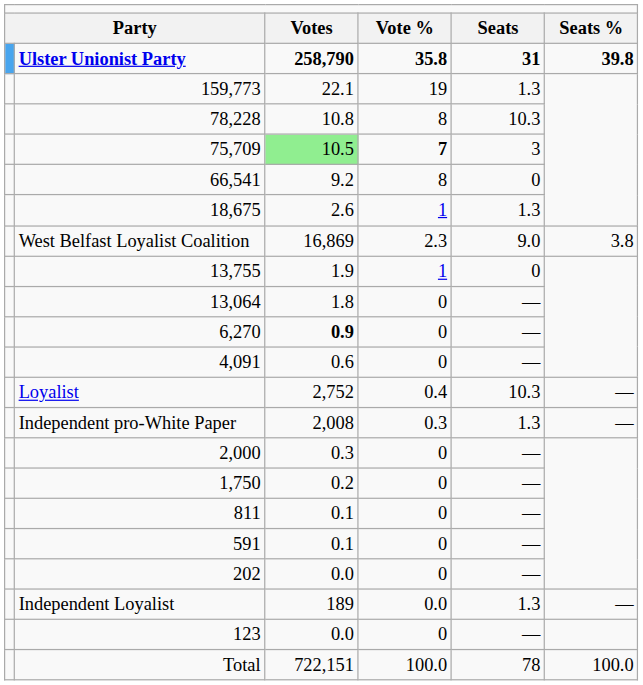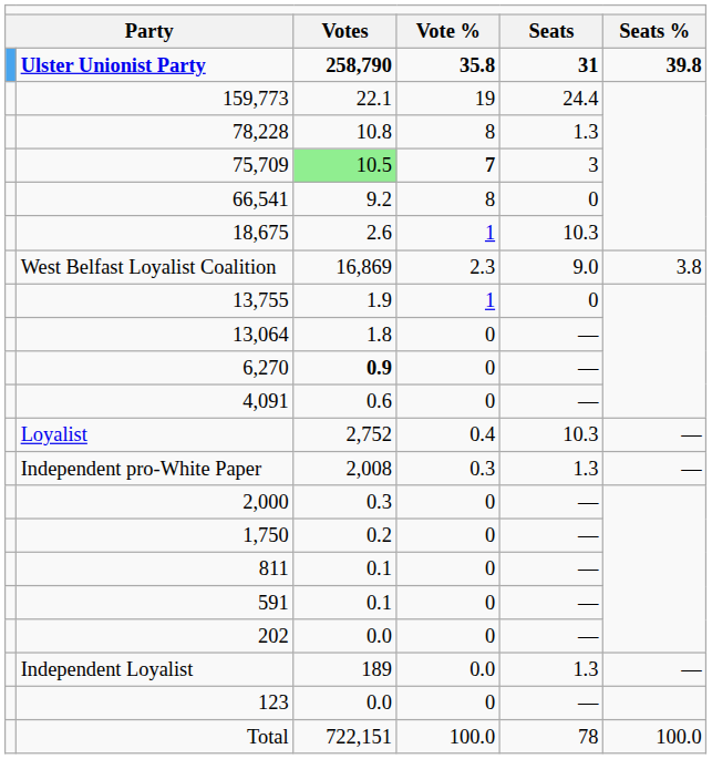 <table class="wikitable" style="text-align:right; font-size:95%; margin-bottom:0">
 <tr>
 <td colspan=10></td>
 </tr>
 <tr>
 <th style="width:70px;" colspan="2">Party</th>
 <th style="width:70px;">Votes</th>
 <th style="width:70px;">Vote %</th>
 <th style="width:70px;">Seats</th>
 <th style="width:70px;">Seats %</th>
 </tr>
 <tr>
 <td width="1" bgcolor=48A5EE></td>
 <th style="text-align:left; font-weight:normal; background:#F9F9F9" colspan="1" width="200"><strong><a href='#'>Ulster Unionist Party</a></strong></th>
 <td><strong>258,790</strong></td>
 <td style="text-align:right;"><strong>35.8</strong></td>
 <td style="text-align:right;"><strong>31</strong></td>
 <td style="text-align:right;"><strong>39.8</strong></td>
 </tr>
 <tr>
 <td></td>
 <td style="text-align:right;">159,773</td>
 <td style="text-align:right;">22.1</td>
 <td style="text-align:right;">19</td>
-<td style="text-align:right;">1.3</td>
+<td style="text-align:right;">24.4</td>
 </tr>
 <tr>
 <td></td>
 <td style="text-align:right;">78,228</td>
 <td style="text-align:right;">10.8</td>
 <td style="text-align:right;">8</td>
-<td style="text-align:right;">10.3</td>
+<td style="text-align:right;">1.3</td>
 </tr>
 <tr>
 <td></td>
 <td style="text-align:right;">75,709</td>
 <td style="background: lightgreen; text-align:right;">10.5</td>
 <td style="text-align:right;"><strong>7</strong></td>
 <td style="text-align:right;">3</td>
 </tr>
 <tr>
 <td></td>
 <td style="text-align:right;">66,541</td>
 <td style="text-align:right;">9.2</td>
 <td style="text-align:right;">8</td>
 <td style="text-align:right;">0</td>
 </tr>
 <tr>
 <td></td>
 <td style="text-align:right;">18,675</td>
 <td style="text-align:right;">2.6</td>
 <td style="text-align:right;"><a href='#'>1</a></td>
-<td style="text-align:right;">1.3</td>
+<td style="text-align:right;">10.3</td>
 </tr>
 <tr>
 <td></td>
 <td style="text-align:left;">West Belfast Loyalist Coalition</td>
 <td style="text-align:right;">16,869</td>
 <td style="text-align:right;">2.3</td>
 <td style="text-align:right;">9.0</td>
 <td style="text-align:right;">3.8</td>
 </tr>
 <tr>
 <td></td>
 <td style="text-align:right;">13,755</td>
 <td style="text-align:right;">1.9</td>
 <td style="text-align:right;"><a href='#'>1</a></td>
 <td style="text-align:right;">0</td>
 </tr>
 <tr>
 <td></td>
 <td style="text-align:right;">13,064</td>
 <td style="text-align:right;">1.8</td>
 <td style="text-align:right;">0</td>
 <td style="text-align:right;">—</td>
 </tr>
 <tr>
 <td></td>
 <td style="text-align:right;">6,270</td>
 <td style="text-align:right;"><strong>0.9</strong></td>
 <td style="text-align:right;">0</td>
 <td style="text-align:right;">—</td>
 </tr>
 <tr>
 <td></td>
 <td style="text-align:right;">4,091</td>
 <td style="text-align:right;">0.6</td>
 <td style="text-align:right;">0</td>
 <td style="text-align:right;">—</td>
 </tr>
 <tr>
 <td></td>
 <td style="text-align:left;"><a href='#'>Loyalist</a></td>
 <td style="text-align:right;">2,752</td>
 <td style="text-align:right;">0.4</td>
 <td style="text-align:right;">10.3</td>
 <td style="text-align:right;">—</td>
 </tr>
 <tr>
 <td></td>
 <td style="text-align:left;">Independent pro-White Paper</td>
 <td style="text-align:right;">2,008</td>
 <td style="text-align:right;">0.3</td>
 <td style="text-align:right;">1.3</td>
 <td style="text-align:right;">—</td>
 </tr>
 <tr>
 <td></td>
 <td style="text-align:right;">2,000</td>
 <td style="text-align:right;">0.3</td>
 <td style="text-align:right;">0</td>
 <td style="text-align:right;">—</td>
 </tr>
 <tr>
 <td></td>
 <td style="text-align:right;">1,750</td>
 <td style="text-align:right;">0.2</td>
 <td style="text-align:right;">0</td>
 <td style="text-align:right;">—</td>
 </tr>
 <tr>
 <td></td>
 <td style="text-align:right;">811</td>
 <td style="text-align:right;">0.1</td>
 <td style="text-align:right;">0</td>
 <td style="text-align:right;">—</td>
 </tr>
 <tr>
 <td></td>
 <td style="text-align:right;">591</td>
 <td style="text-align:right;">0.1</td>
 <td style="text-align:right;">0</td>
 <td style="text-align:right;">—</td>
 </tr>
 <tr>
 <td></td>
 <td style="text-align:right;">202</td>
 <td style="text-align:right;">0.0</td>
 <td style="text-align:right;">0</td>
 <td style="text-align:right;">—</td>
 </tr>
 <tr>
 <td></td>
 <td style="text-align:left;">Independent Loyalist</td>
 <td style="text-align:right;">189</td>
 <td style="text-align:right;">0.0</td>
 <td style="text-align:right;">1.3</td>
 <td style="text-align:right;">—</td>
 </tr>
 <tr>
 <td></td>
 <td style="text-align:right;">123</td>
 <td style="text-align:right;">0.0</td>
 <td style="text-align:right;">0</td>
 <td style="text-align:right;">—</td>
 </tr>
 <tr>
 <td></td>
 <td>Total</td>
 <td>722,151</td>
 <td>100.0</td>
 <td>78</td>
 <td>100.0</td>
 </tr>
 </table>
